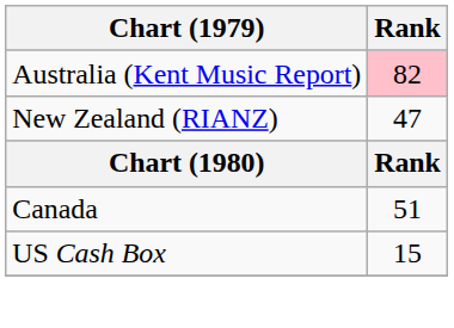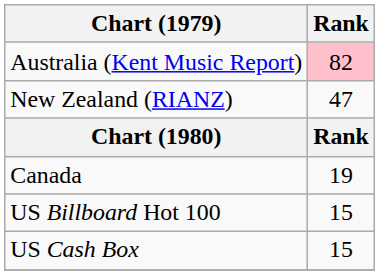 <table class="wikitable sortable">
 <tr>
 <th align="left">Chart (1979)</th>
 <th style="text-align:center;">Rank</th>
 </tr>
 <tr>
 <td>Australia (<a href='#'>Kent Music Report</a>)</td>
 <td style="background: pink; text-align:center;">82</td>
 </tr>
 <tr>
 <td>New Zealand (<a href='#'>RIANZ</a>)</td>
 <td style="text-align:center;">47</td>
 </tr>
 <tr>
 <th align="left">Chart (1980)</th>
 <th style="text-align:center;">Rank</th>
 </tr>
 <tr>
 <td>Canada</td>
-<td style="text-align:center;">51</td>
+<td style="text-align:center;">19</td>
+</tr>
+<tr>
+<td>US <em>Billboard</em> Hot 100</td>
+<td style="text-align:center;">15</td>
 </tr>
 <tr>
 <td>US <em>Cash Box</em></td>
 <td style="text-align:center;">15</td>
 </tr>
 <tr>
 </tr>
 </table>
